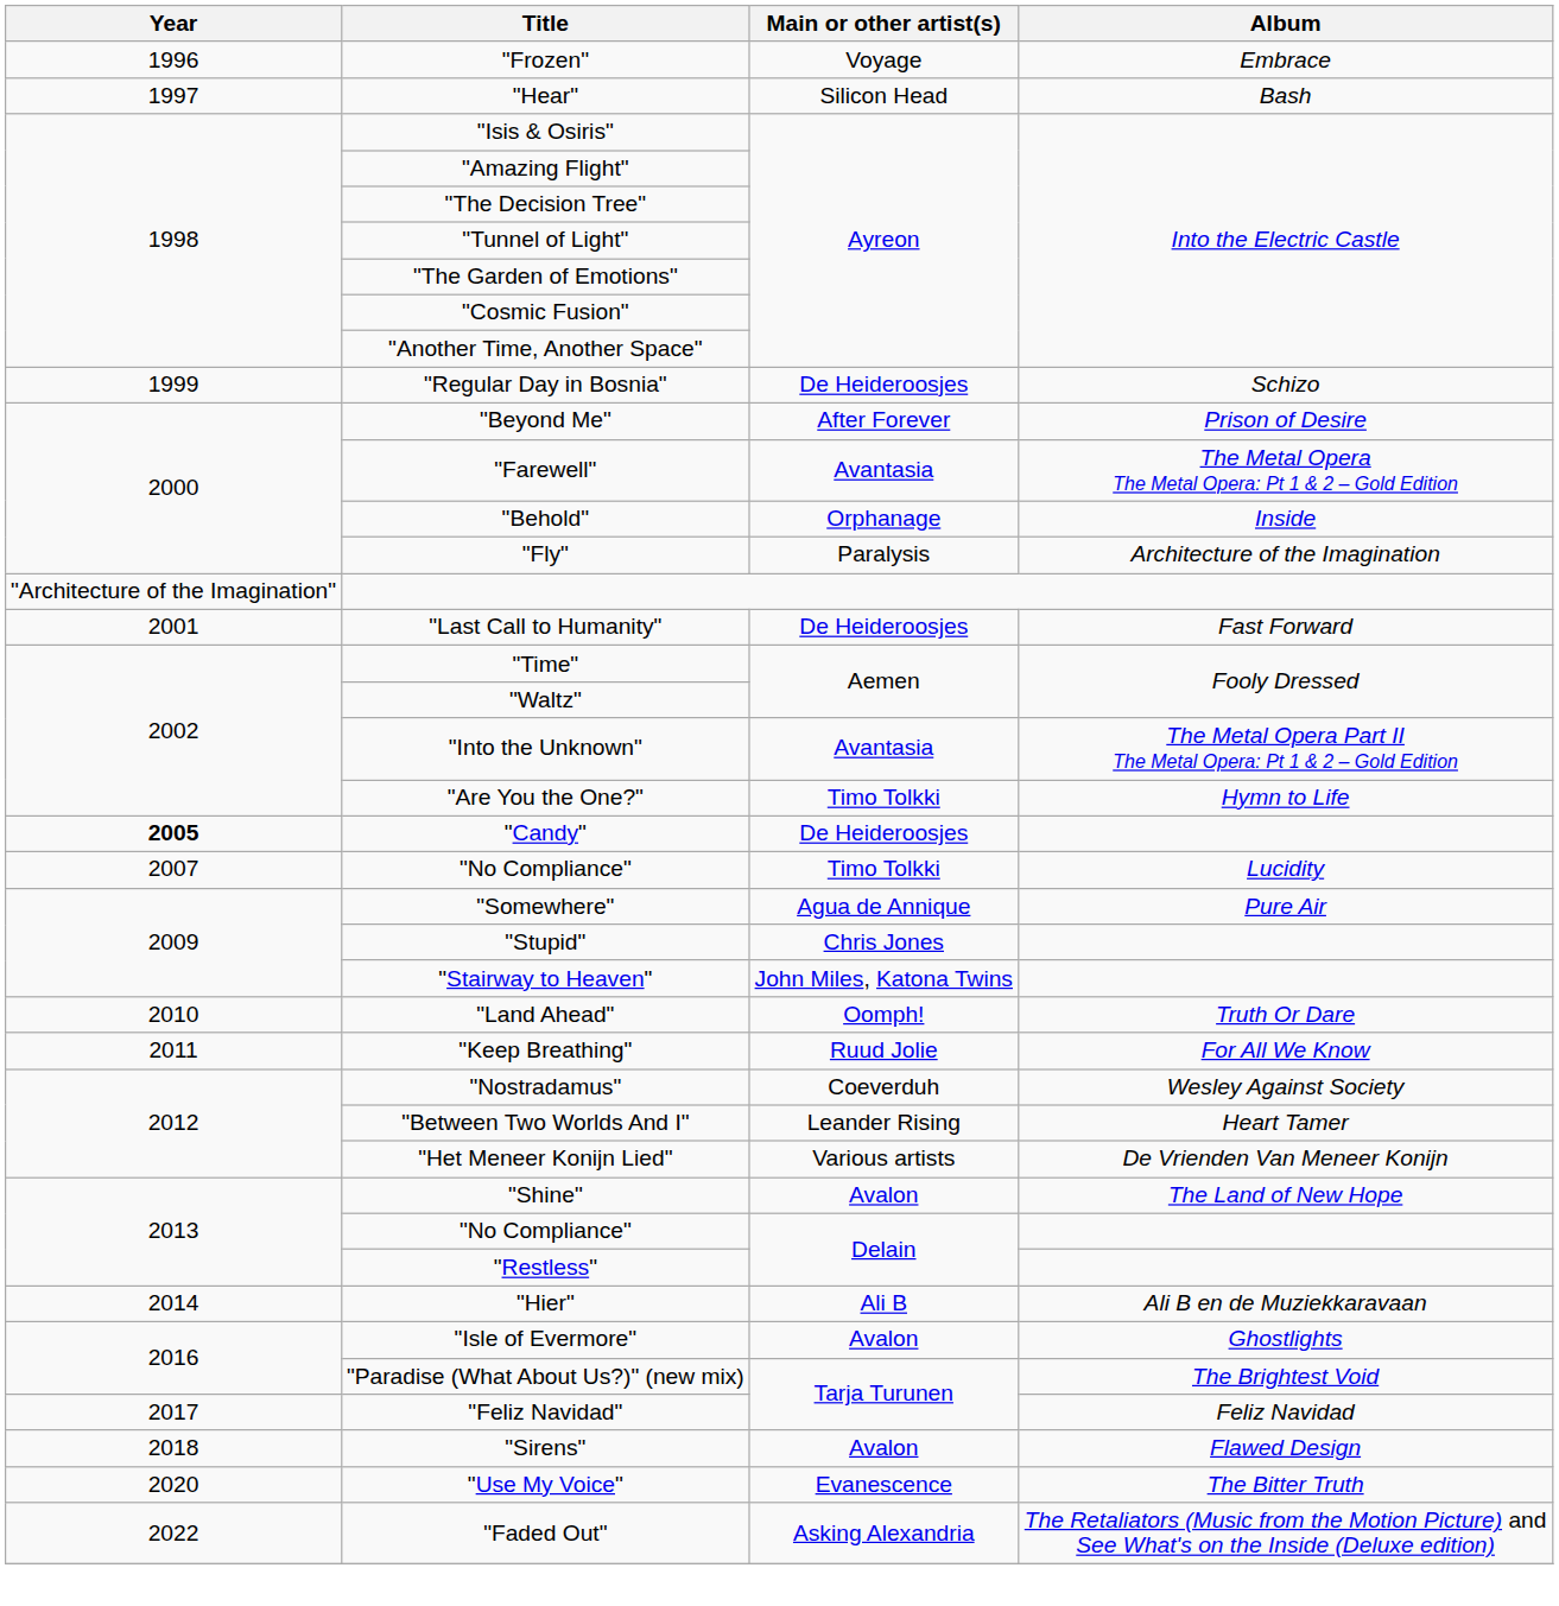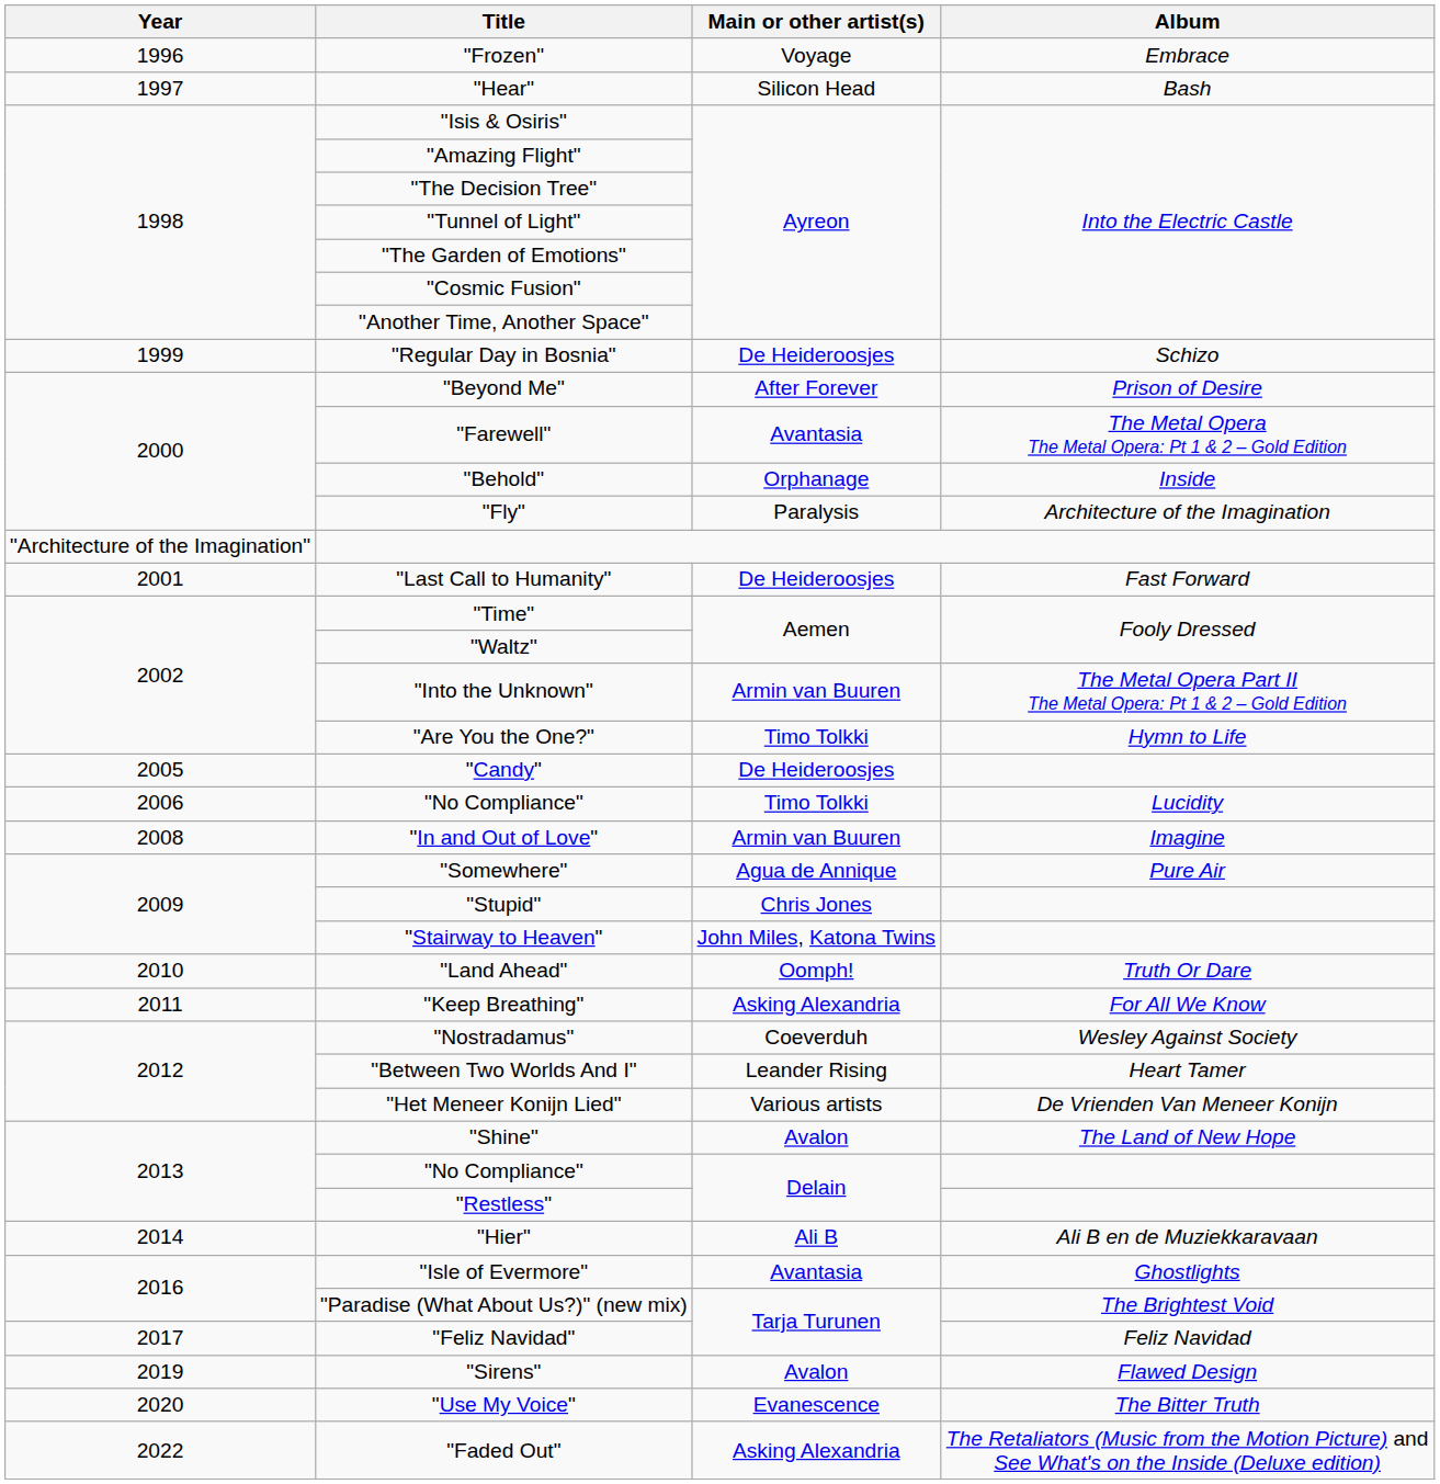 <table class="wikitable plainrowheaders" style="text-align:center;">
 <tr>
 <th scope="col">Year</th>
 <th scope="col">Title</th>
 <th scope="col">Main or other artist(s)</th>
 <th scope="col" style="width:23em;">Album</th>
 </tr>
 <tr>
 <td>1996</td>
 <td>"Frozen"</td>
 <td>Voyage</td>
 <td><em>Embrace</em></td>
 </tr>
 <tr>
 <td>1997</td>
 <td>"Hear"</td>
 <td>Silicon Head</td>
 <td><em>Bash</em></td>
 </tr>
 <tr>
 <td rowspan="7">1998</td>
 <td>"Isis & Osiris"</td>
 <td rowspan="7"><a href='#'>Ayreon</a></td>
 <td rowspan="7"><em><a href='#'>Into the Electric Castle</a></em></td>
 </tr>
 <tr>
 <td>"Amazing Flight"</td>
 </tr>
 <tr>
 <td>"The Decision Tree"</td>
 </tr>
 <tr>
 <td>"Tunnel of Light"</td>
 </tr>
 <tr>
 <td>"The Garden of Emotions"</td>
 </tr>
 <tr>
 <td>"Cosmic Fusion"</td>
 </tr>
 <tr>
 <td>"Another Time, Another Space"</td>
 </tr>
 <tr>
 <td>1999</td>
 <td>"Regular Day in Bosnia"</td>
 <td><a href='#'>De Heideroosjes</a></td>
 <td><em>Schizo</em></td>
 </tr>
 <tr>
 <td rowspan="5">2000</td>
 <td>"Beyond Me"</td>
 <td><a href='#'>After Forever</a></td>
 <td><em><a href='#'>Prison of Desire</a></em></td>
 </tr>
 <tr>
 <td>"Farewell"</td>
 <td><a href='#'>Avantasia</a></td>
 <td><em><a href='#'>The Metal Opera</a></em><br><small><em><a href='#'>The Metal Opera: Pt 1 & 2 – Gold Edition</a></em></small></td>
 </tr>
 <tr>
 <td>"Behold"</td>
 <td><a href='#'>Orphanage</a></td>
 <td><em><a href='#'>Inside</a></em></td>
 </tr>
 <tr>
 <td>"Fly"</td>
 <td rowspan="2">Paralysis</td>
 <td rowspan="2"><em>Architecture of the Imagination</em></td>
 </tr>
 <tr>
 </tr>
 <tr>
 <td>"Architecture of the Imagination"</td>
 </tr>
 <tr>
 <td>2001</td>
 <td>"Last Call to Humanity"</td>
 <td><a href='#'>De Heideroosjes</a></td>
 <td><em>Fast Forward</em></td>
 </tr>
 <tr>
 <td rowspan="4">2002</td>
 <td>"Time"</td>
 <td rowspan="2">Aemen</td>
 <td rowspan="2"><em>Fooly Dressed</em></td>
 </tr>
 <tr>
 <td>"Waltz"</td>
 </tr>
 <tr>
 <td>"Into the Unknown"</td>
-<td><a href='#'>Avantasia</a></td>
+<td><a href='#'>Armin van Buuren</a></td>
 <td><em><a href='#'>The Metal Opera Part II</a></em><br><small><em><a href='#'>The Metal Opera: Pt 1 & 2 – Gold Edition</a></em></small></td>
 </tr>
 <tr>
 <td>"Are You the One?"</td>
 <td><a href='#'>Timo Tolkki</a></td>
 <td><em><a href='#'>Hymn to Life</a></em></td>
 </tr>
 <tr>
-<td><strong>2005</strong></td>
+<td>2005</td>
 <td>"<a href='#'>Candy</a>"</td>
 <td><a href='#'>De Heideroosjes</a></td>
 <td></td>
 </tr>
 <tr>
-<td>2007</td>
+<td>2006</td>
 <td>"No Compliance"</td>
 <td><a href='#'>Timo Tolkki</a></td>
 <td><em><a href='#'>Lucidity</a></em></td>
+</tr>
+<tr>
+<td>2008</td>
+<td>"<a href='#'>In and Out of Love</a>"</td>
+<td><a href='#'>Armin van Buuren</a></td>
+<td><em><a href='#'>Imagine</a></em></td>
 </tr>
 <tr>
 <td rowspan="3">2009</td>
 <td>"Somewhere"</td>
 <td><a href='#'>Agua de Annique</a></td>
 <td><em><a href='#'>Pure Air</a></em></td>
 </tr>
 <tr>
 <td>"Stupid"</td>
 <td><a href='#'>Chris Jones</a></td>
 <td></td>
 </tr>
 <tr>
 <td>"<a href='#'>Stairway to Heaven</a>"</td>
 <td><a href='#'>John Miles</a>, <a href='#'>Katona Twins</a></td>
 <td></td>
 </tr>
 <tr>
 <td>2010</td>
 <td>"Land Ahead"</td>
 <td><a href='#'>Oomph!</a></td>
 <td><em><a href='#'>Truth Or Dare</a></em></td>
 </tr>
 <tr>
 <td>2011</td>
 <td>"Keep Breathing"</td>
-<td><a href='#'>Ruud Jolie</a></td>
+<td><a href='#'>Asking Alexandria</a></td>
 <td><em><a href='#'>For All We Know</a></em></td>
 </tr>
 <tr>
 <td rowspan="3">2012</td>
 <td>"Nostradamus"</td>
 <td>Coeverduh</td>
 <td><em>Wesley Against Society</em></td>
 </tr>
 <tr>
 <td>"Between Two Worlds And I"</td>
 <td>Leander Rising</td>
 <td><em>Heart Tamer</em></td>
 </tr>
 <tr>
 <td>"Het Meneer Konijn Lied"</td>
 <td>Various artists</td>
 <td><em>De Vrienden Van Meneer Konijn</em></td>
 </tr>
 <tr>
 <td rowspan="3">2013</td>
 <td>"Shine"</td>
 <td><a href='#'>Avalon</a></td>
 <td><em><a href='#'>The Land of New Hope</a></em></td>
 </tr>
 <tr>
 <td>"No Compliance"</td>
 <td rowspan="2"><a href='#'>Delain</a></td>
 <td></td>
 </tr>
 <tr>
 <td>"<a href='#'>Restless</a>"</td>
 <td></td>
 </tr>
 <tr>
 <td>2014</td>
 <td>"Hier"</td>
 <td><a href='#'>Ali B</a></td>
 <td><em>Ali B en de Muziekkaravaan</em></td>
 </tr>
 <tr>
 <td rowspan="2">2016</td>
 <td>"Isle of Evermore"</td>
-<td><a href='#'>Avalon</a></td>
+<td><a href='#'>Avantasia</a></td>
 <td><em><a href='#'>Ghostlights</a></em></td>
 </tr>
 <tr>
 <td>"Paradise (What About Us?)" (new mix)</td>
 <td rowspan="2"><a href='#'>Tarja Turunen</a></td>
 <td><em><a href='#'>The Brightest Void</a></em></td>
 </tr>
 <tr>
 <td rowspan>2017</td>
 <td>"Feliz Navidad"</td>
 <td><em>Feliz Navidad</em></td>
 </tr>
 <tr>
-<td rowspan>2018</td>
+<td rowspan>2019</td>
 <td>"Sirens"</td>
 <td><a href='#'>Avalon</a></td>
 <td><em><a href='#'>Flawed Design</a></em></td>
 </tr>
 <tr>
 <td rowspan>2020</td>
 <td>"<a href='#'>Use My Voice</a>"</td>
 <td><a href='#'>Evanescence</a></td>
 <td><em><a href='#'>The Bitter Truth</a></em></td>
 </tr>
 <tr>
 <td rowspan>2022</td>
 <td>"Faded Out"</td>
 <td><a href='#'>Asking Alexandria</a></td>
 <td><em><a href='#'>The Retaliators (Music from the Motion Picture)</a></em> and <em><a href='#'>See What's on the Inside (Deluxe edition)</a></em></td>
 </tr>
 <tr>
 </tr>
 </table>
